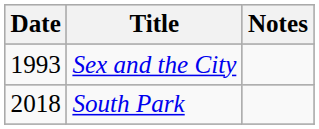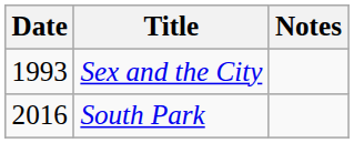 <table class="wikitable sortable">
 <tr>
 <th>Date</th>
 <th>Title</th>
 <th>Notes</th>
 </tr>
 <tr>
 <td>1993</td>
 <td><em><a href='#'>Sex and the City</a></em></td>
 <td></td>
 </tr>
 <tr>
-<td>2018</td>
+<td>2016</td>
 <td><em><a href='#'>South Park</a></em></td>
 <td></td>
 </tr>
 </table>
